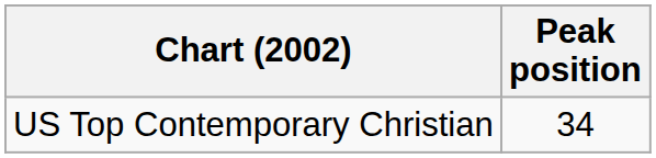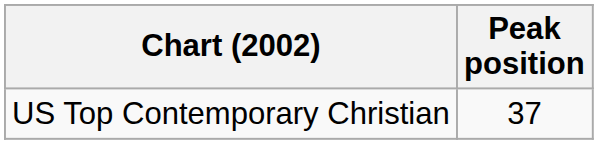 <table class="wikitable">
 <tr>
 <th>Chart (2002)</th>
 <th>Peak<br>position</th>
 </tr>
 <tr>
 <td>US Top Contemporary Christian</td>
-<td align="center">34</td>
+<td align="center">37</td>
 </tr>
 </table>
